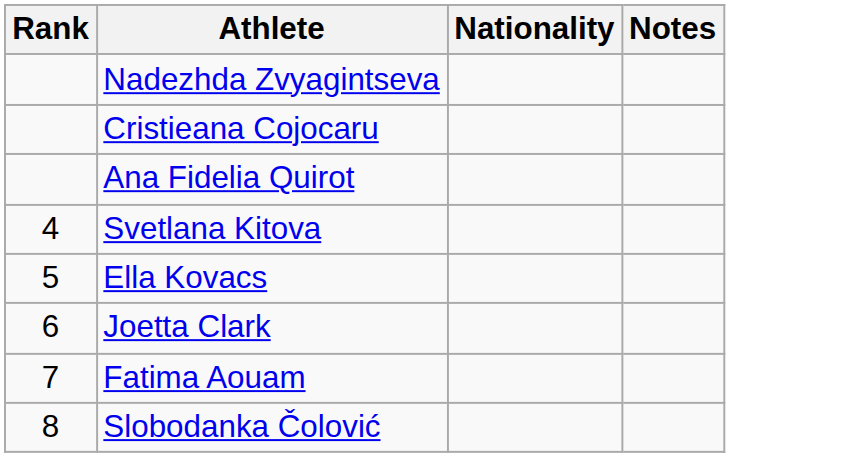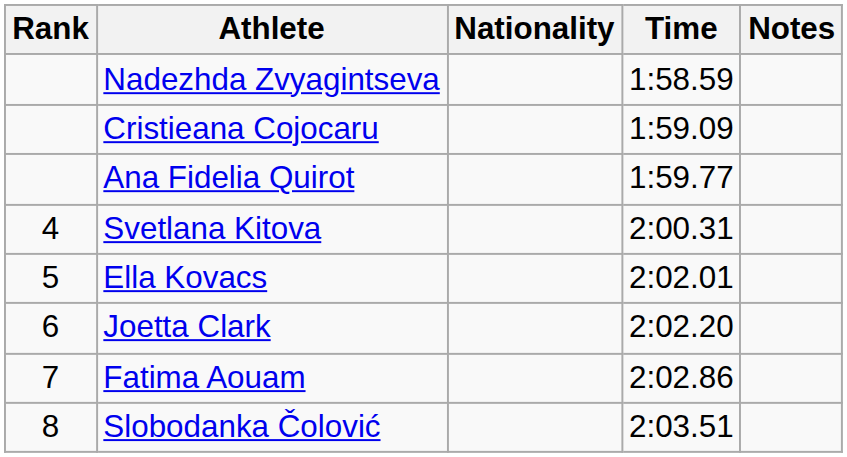 <table class="wikitable sortable" style="text-align:center">
 <tr>
 <th>Rank</th>
 <th>Athlete</th>
 <th>Nationality</th>
+<th>Time</th>
 <th>Notes</th>
 </tr>
 <tr>
 <td></td>
 <td align=left><a href='#'>Nadezhda Zvyagintseva</a></td>
 <td align=left></td>
+<td>1:58.59</td>
 <td></td>
 </tr>
 <tr>
 <td></td>
 <td align=left><a href='#'>Cristieana Cojocaru</a></td>
 <td align=left></td>
+<td>1:59.09</td>
 <td></td>
 </tr>
 <tr>
 <td></td>
 <td align=left><a href='#'>Ana Fidelia Quirot</a></td>
 <td align=left></td>
+<td>1:59.77</td>
 <td></td>
 </tr>
 <tr>
 <td>4</td>
 <td align=left><a href='#'>Svetlana Kitova</a></td>
 <td align=left></td>
+<td>2:00.31</td>
 <td></td>
 </tr>
 <tr>
 <td>5</td>
 <td align=left><a href='#'>Ella Kovacs</a></td>
 <td align=left></td>
+<td>2:02.01</td>
 <td></td>
 </tr>
 <tr>
 <td>6</td>
 <td align=left><a href='#'>Joetta Clark</a></td>
 <td align=left></td>
+<td>2:02.20</td>
 <td></td>
 </tr>
 <tr>
 <td>7</td>
 <td align=left><a href='#'>Fatima Aouam</a></td>
 <td align=left></td>
+<td>2:02.86</td>
 <td></td>
 </tr>
 <tr>
 <td>8</td>
 <td align=left><a href='#'>Slobodanka Čolović</a></td>
 <td align=left></td>
+<td>2:03.51</td>
 <td></td>
 </tr>
 </table>
